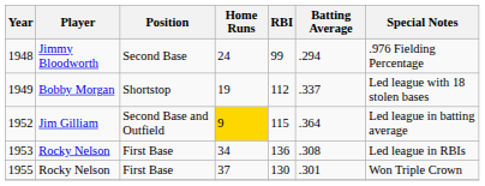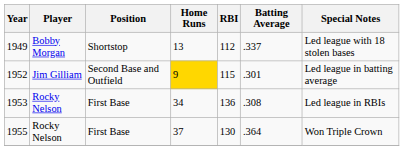 <table class="wikitable">
 <tr>
 <th>Year</th>
 <th>Player</th>
 <th>Position</th>
 <th>Home Runs</th>
 <th>RBI</th>
 <th>Batting Average</th>
 <th>Special Notes</th>
 </tr>
 <tr>
-<td>1948</td>
-<td><a href='#'>Jimmy Bloodworth</a></td>
-<td>Second Base</td>
-<td>24</td>
-<td>99</td>
-<td>.294</td>
-<td>.976 Fielding Percentage</td>
-</tr>
-<tr>
 <td>1949</td>
 <td><a href='#'>Bobby Morgan</a></td>
 <td>Shortstop</td>
-<td>19</td>
+<td>13</td>
 <td>112</td>
 <td>.337</td>
 <td>Led league with 18 stolen bases</td>
 </tr>
 <tr>
 <td>1952</td>
 <td><a href='#'>Jim Gilliam</a></td>
 <td>Second Base and Outfield</td>
 <td style="background: gold;">9</td>
 <td>115</td>
-<td>.364</td>
+<td>.301</td>
 <td>Led league in batting average</td>
 </tr>
 <tr>
 <td>1953</td>
 <td><a href='#'>Rocky Nelson</a></td>
 <td>First Base</td>
 <td>34</td>
 <td>136</td>
 <td>.308</td>
 <td>Led league in RBIs</td>
 </tr>
 <tr>
 <td>1955</td>
 <td>Rocky Nelson</td>
 <td>First Base</td>
 <td>37</td>
 <td>130</td>
-<td>.301</td>
+<td>.364</td>
 <td>Won Triple Crown</td>
 </tr>
 <tr>
 </tr>
 </table>
